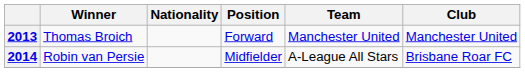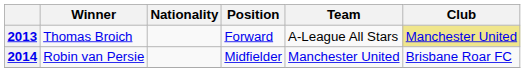 <table class="wikitable sortable plainrowheaders">
 <tr>
 <th scope="col"></th>
 <th scope="col">Winner</th>
 <th scope="col">Nationality</th>
 <th scope="col">Position</th>
 <th scope="col">Team</th>
 <th scope="col">Club</th>
 </tr>
 <tr>
 <th scope="row"><a href='#'>2013</a></th>
 <td><a href='#'>Thomas Broich</a></td>
 <td></td>
 <td><a href='#'>Forward</a></td>
-<td> <a href='#'>Manchester United</a></td>
-<td><a href='#'>Manchester United</a></td>
+<td> A-League All Stars</td>
+<td style="background: khaki;"><a href='#'>Manchester United</a></td>
 </tr>
 <tr>
 <th scope="row"><a href='#'>2014</a></th>
 <td><a href='#'>Robin van Persie</a></td>
 <td></td>
 <td><a href='#'>Midfielder</a></td>
-<td> A-League All Stars</td>
+<td> <a href='#'>Manchester United</a></td>
 <td><a href='#'>Brisbane Roar FC</a></td>
 </tr>
 <tr>
 </tr>
 </table>
